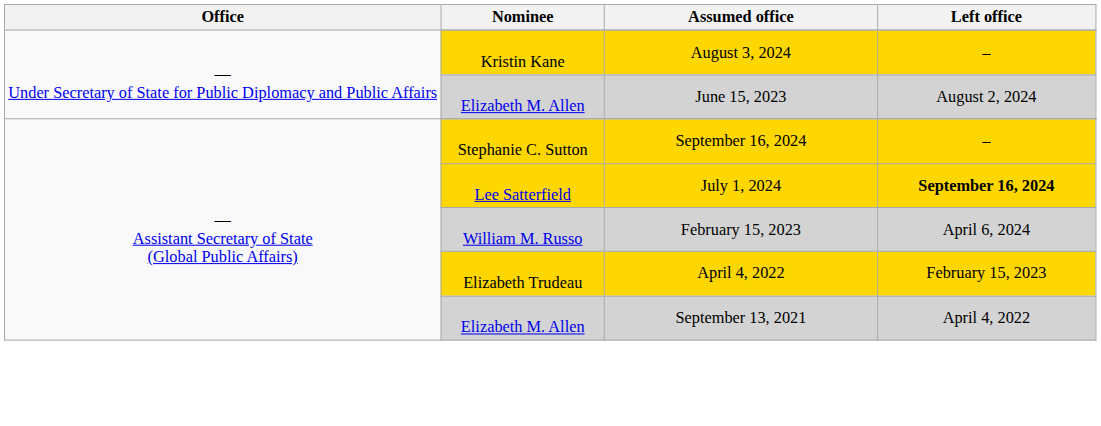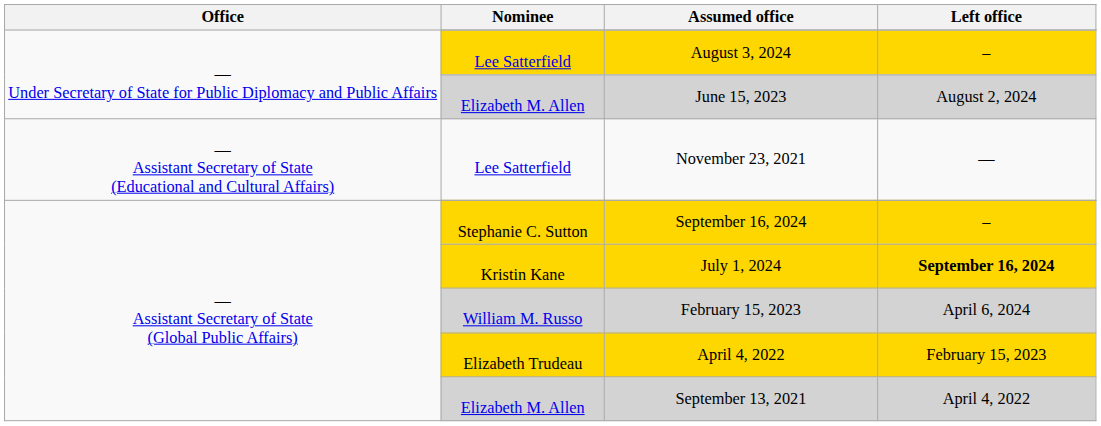 <table class="wikitable sortable" style="text-align:center">
 <tr>
 <th style="width:40%;">Office</th>
 <th style="width:15%;">Nominee</th>
 <th style="width:25%;" data-sort-type="date">Assumed office</th>
 <th style="width:20%;" data-sort-type="date">Left office</th>
 </tr>
 <tr>
 <td rowspan=3><br>—<br><a href='#'>Under Secretary of State for Public Diplomacy and Public Affairs</a></td>
 </tr>
 <tr style="background:gold;">
-<td><br> Kristin Kane</td>
+<td><br><a href='#'>Lee Satterfield</a></td>
 <td>August 3, 2024</td>
 <td>–</td>
 </tr>
 <tr style="background:lightgray;">
 <td><br><a href='#'>Elizabeth M. Allen</a></td>
 <td>June 15, 2023<br></td>
 <td>August 2, 2024</td>
+</tr>
+<tr>
+<td><br>—<br><a href='#'>Assistant Secretary of State<br>(Educational and Cultural Affairs)</a></td>
+<td><br><a href='#'>Lee Satterfield</a></td>
+<td>November 23, 2021<br></td>
+<td>—</td>
 </tr>
 <tr>
 <td rowspan=6><br>—<br><a href='#'>Assistant Secretary of State<br>(Global Public Affairs)</a></td>
 </tr>
 <tr style="background:gold;">
 <td><br> Stephanie C. Sutton</td>
 <td>September 16, 2024</td>
 <td>–</td>
 </tr>
 <tr style="background:gold;">
-<td><br><a href='#'>Lee Satterfield</a></td>
+<td><br> Kristin Kane</td>
 <td>July 1, 2024</td>
 <td><strong>September 16, 2024</strong></td>
 </tr>
 <tr style="background:lightgray">
 <td><br><a href='#'>William M. Russo</a></td>
 <td>February 15, 2023</td>
 <td>April 6, 2024</td>
 </tr>
 <tr style="background:gold;">
 <td><br> Elizabeth Trudeau</td>
 <td>April 4, 2022</td>
 <td>February 15, 2023</td>
 </tr>
 <tr style="background:lightgray">
 <td><br><a href='#'>Elizabeth M. Allen</a></td>
 <td>September 13, 2021</td>
 <td>April 4, 2022</td>
 </tr>
 </table>
